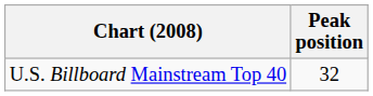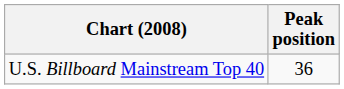 <table class="wikitable">
 <tr>
 <th>Chart (2008)</th>
 <th>Peak<br>position</th>
 </tr>
 <tr>
 <td>U.S. <em>Billboard</em> <a href='#'>Mainstream Top 40</a></td>
-<td style="text-align:center;">32</td>
+<td style="text-align:center;">36</td>
 </tr>
 </table>
